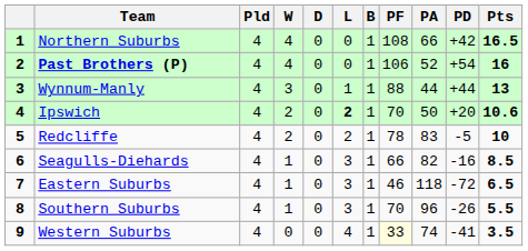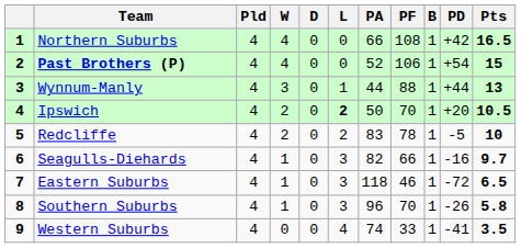 <table class="wikitable" style="text-align:center;">
 <tr>
 <th style="width:20px;"></th>
 <th width="175">Team</th>
 <th style="width:20px;">Pld</th>
 <th style="width:20px;">W</th>
 <th style="width:20px;">D</th>
 <th style="width:20px;">L</th>
+<th style="width:20px;">PA</th>
+<th style="width:20px;">PF</th>
 <th>B</th>
-<th style="width:20px;">PF</th>
-<th style="width:20px;">PA</th>
 <th style="width:20px;">PD</th>
 <th style="width:20px;">Pts</th>
 </tr>
 <tr style="background:#cfc;">
 <td><strong>1</strong></td>
 <td style="text-align:left;"> <a href='#'>Northern Suburbs</a></td>
 <td>4</td>
 <td>4</td>
 <td>0</td>
 <td>0</td>
+<td>66</td>
+<td>108</td>
 <td>1</td>
-<td>108</td>
-<td>66</td>
 <td>+42</td>
 <td><strong>16.5</strong></td>
 </tr>
 <tr style="background:#cfc;">
 <td><strong>2</strong></td>
 <td style="text-align:left;"><strong> <a href='#'>Past Brothers</a> (P)</strong></td>
 <td>4</td>
 <td>4</td>
 <td>0</td>
 <td>0</td>
+<td>52</td>
+<td>106</td>
 <td>1</td>
-<td>106</td>
-<td>52</td>
 <td>+54</td>
-<td><strong>16</strong></td>
+<td><strong>15</strong></td>
 </tr>
 <tr style="background:#cfc;">
 <td><strong>3</strong></td>
 <td style="text-align:left;"> <a href='#'>Wynnum-Manly</a></td>
 <td>4</td>
 <td>3</td>
 <td>0</td>
 <td>1</td>
+<td>44</td>
+<td>88</td>
 <td>1</td>
-<td>88</td>
-<td>44</td>
 <td>+44</td>
 <td><strong>13</strong></td>
 </tr>
 <tr style="background:#cfc;">
 <td><strong>4</strong></td>
 <td style="text-align:left;"> <a href='#'>Ipswich</a></td>
 <td>4</td>
 <td>2</td>
 <td>0</td>
 <td><strong>2</strong></td>
+<td>50</td>
+<td>70</td>
 <td>1</td>
-<td>70</td>
-<td>50</td>
 <td>+20</td>
-<td><strong>10.6</strong></td>
+<td><strong>10.5</strong></td>
 </tr>
 <tr>
 <td><strong>5</strong></td>
 <td style="text-align:left;"> <a href='#'>Redcliffe</a></td>
 <td>4</td>
 <td>2</td>
 <td>0</td>
 <td>2</td>
+<td>83</td>
+<td>78</td>
 <td>1</td>
-<td>78</td>
-<td>83</td>
 <td>-5</td>
 <td><strong>10</strong></td>
 </tr>
 <tr>
 <td><strong>6</strong></td>
 <td style="text-align:left;"> <a href='#'>Seagulls-Diehards</a></td>
 <td>4</td>
 <td>1</td>
 <td>0</td>
 <td>3</td>
+<td>82</td>
+<td>66</td>
 <td>1</td>
-<td>66</td>
-<td>82</td>
 <td>-16</td>
-<td><strong>8.5</strong></td>
+<td><strong>9.7</strong></td>
 </tr>
 <tr>
 <td><strong>7</strong></td>
 <td style="text-align:left;"> <a href='#'>Eastern Suburbs</a></td>
 <td>4</td>
 <td>1</td>
 <td>0</td>
 <td>3</td>
+<td>118</td>
+<td>46</td>
 <td>1</td>
-<td>46</td>
-<td>118</td>
 <td>-72</td>
 <td><strong>6.5</strong></td>
 </tr>
 <tr>
 <td><strong>8</strong></td>
 <td style="text-align:left;"> <a href='#'>Southern Suburbs</a></td>
 <td>4</td>
 <td>1</td>
 <td>0</td>
 <td>3</td>
+<td>96</td>
+<td>70</td>
 <td>1</td>
-<td>70</td>
-<td>96</td>
 <td>-26</td>
-<td><strong>5.5</strong></td>
+<td><strong>5.8</strong></td>
 </tr>
 <tr>
 <td><strong>9</strong></td>
 <td style="text-align:left;"> <a href='#'>Western Suburbs</a></td>
 <td>4</td>
 <td>0</td>
 <td>0</td>
 <td>4</td>
+<td>74</td>
+<td>33</td>
 <td>1</td>
-<td style="background: lightyellow;">33</td>
-<td>74</td>
 <td>-41</td>
 <td><strong>3.5</strong></td>
 </tr>
 </table>
